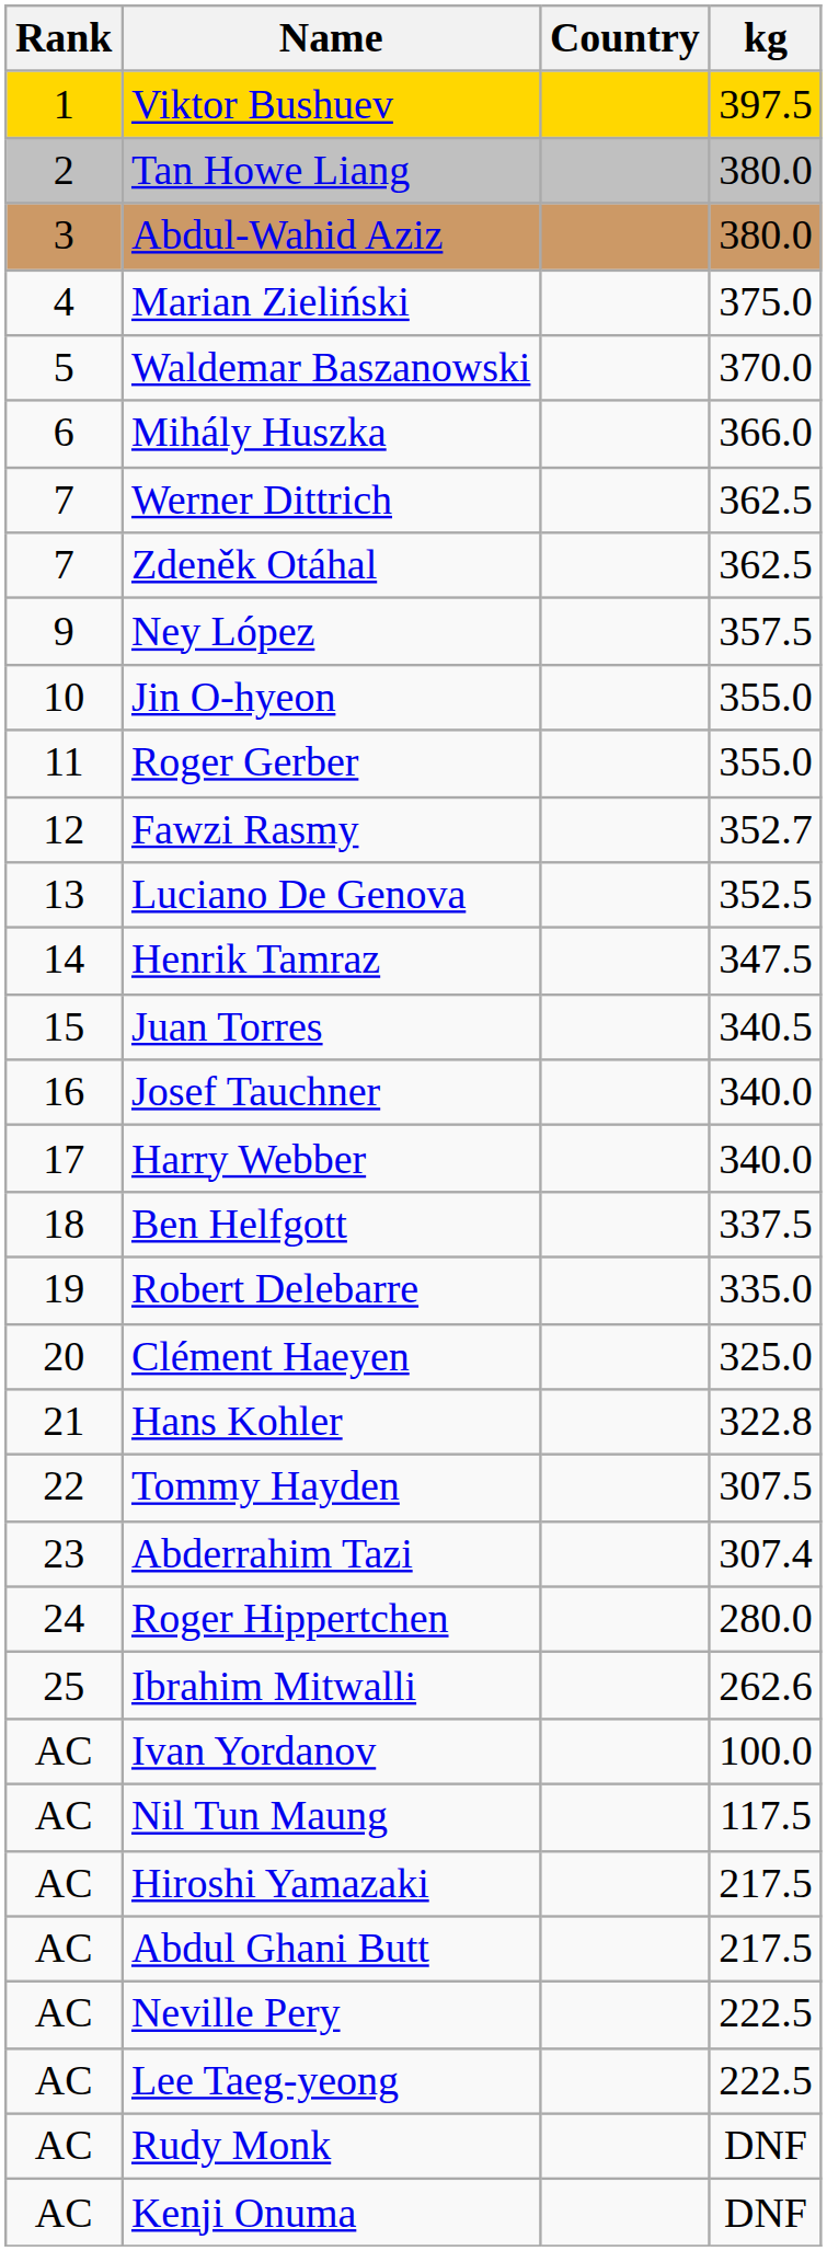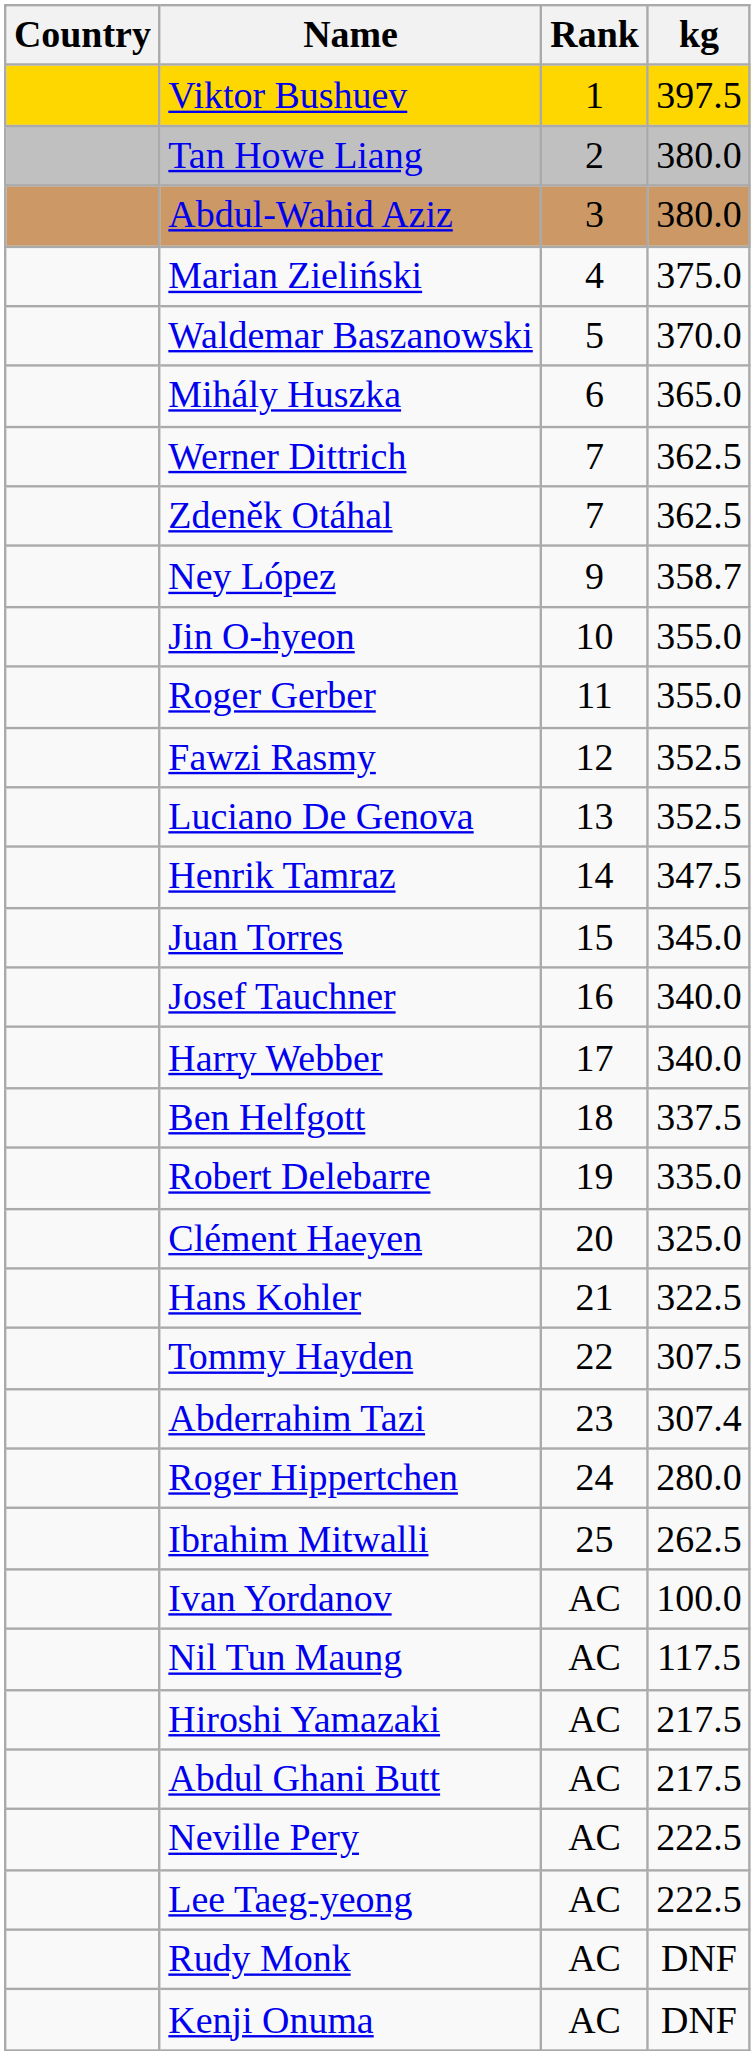 <table class="wikitable sortable" style="text-align:center">
 <tr>
+<th>Country</th>
+<th>Name</th>
 <th>Rank</th>
-<th>Name</th>
-<th>Country</th>
 <th>kg</th>
 </tr>
 <tr bgcolor=gold>
+<td align="left"></td>
+<td align="left"><a href='#'>Viktor Bushuev</a></td>
 <td>1</td>
-<td align="left"><a href='#'>Viktor Bushuev</a></td>
-<td align="left"></td>
 <td>397.5</td>
 </tr>
 <tr bgcolor=silver>
+<td align="left"></td>
+<td align="left"><a href='#'>Tan Howe Liang</a></td>
 <td>2</td>
-<td align="left"><a href='#'>Tan Howe Liang</a></td>
-<td align="left"></td>
 <td>380.0</td>
 </tr>
 <tr bgcolor=#CC9966>
+<td align="left"></td>
+<td align="left"><a href='#'>Abdul-Wahid Aziz</a></td>
 <td>3</td>
-<td align="left"><a href='#'>Abdul-Wahid Aziz</a></td>
-<td align="left"></td>
 <td>380.0</td>
 </tr>
 <tr>
+<td align="left"></td>
+<td align="left"><a href='#'>Marian Zieliński</a></td>
 <td>4</td>
-<td align="left"><a href='#'>Marian Zieliński</a></td>
-<td align="left"></td>
 <td>375.0</td>
 </tr>
 <tr>
+<td align="left"></td>
+<td align="left"><a href='#'>Waldemar Baszanowski</a></td>
 <td>5</td>
-<td align="left"><a href='#'>Waldemar Baszanowski</a></td>
-<td align="left"></td>
 <td>370.0</td>
 </tr>
 <tr>
+<td align="left"></td>
+<td align="left"><a href='#'>Mihály Huszka</a></td>
 <td>6</td>
-<td align="left"><a href='#'>Mihály Huszka</a></td>
-<td align="left"></td>
-<td>366.0</td>
+<td>365.0</td>
 </tr>
 <tr>
+<td align="left"></td>
+<td align="left"><a href='#'>Werner Dittrich</a></td>
 <td>7</td>
-<td align="left"><a href='#'>Werner Dittrich</a></td>
-<td align="left"></td>
 <td>362.5</td>
 </tr>
 <tr>
+<td align="left"></td>
+<td align="left"><a href='#'>Zdeněk Otáhal</a></td>
 <td>7</td>
-<td align="left"><a href='#'>Zdeněk Otáhal</a></td>
-<td align="left"></td>
 <td>362.5</td>
 </tr>
 <tr>
+<td align="left"></td>
+<td align="left"><a href='#'>Ney López</a></td>
 <td>9</td>
-<td align="left"><a href='#'>Ney López</a></td>
-<td align="left"></td>
-<td>357.5</td>
+<td>358.7</td>
 </tr>
 <tr>
+<td align="left"></td>
+<td align="left"><a href='#'>Jin O-hyeon</a></td>
 <td>10</td>
-<td align="left"><a href='#'>Jin O-hyeon</a></td>
-<td align="left"></td>
 <td>355.0</td>
 </tr>
 <tr>
+<td align="left"></td>
+<td align="left"><a href='#'>Roger Gerber</a></td>
 <td>11</td>
-<td align="left"><a href='#'>Roger Gerber</a></td>
-<td align="left"></td>
 <td>355.0</td>
 </tr>
 <tr>
+<td align="left"></td>
+<td align="left"><a href='#'>Fawzi Rasmy</a></td>
 <td>12</td>
-<td align="left"><a href='#'>Fawzi Rasmy</a></td>
-<td align="left"></td>
-<td>352.7</td>
-</tr>
-<tr>
-<td>13</td>
-<td align="left"><a href='#'>Luciano De Genova</a></td>
-<td align="left"></td>
 <td>352.5</td>
 </tr>
 <tr>
+<td align="left"></td>
+<td align="left"><a href='#'>Luciano De Genova</a></td>
+<td>13</td>
+<td>352.5</td>
+</tr>
+<tr>
+<td align="left"></td>
+<td align="left"><a href='#'>Henrik Tamraz</a></td>
 <td>14</td>
-<td align="left"><a href='#'>Henrik Tamraz</a></td>
-<td align="left"></td>
 <td>347.5</td>
 </tr>
 <tr>
+<td align="left"></td>
+<td align="left"><a href='#'>Juan Torres</a></td>
 <td>15</td>
-<td align="left"><a href='#'>Juan Torres</a></td>
-<td align="left"></td>
-<td>340.5</td>
+<td>345.0</td>
 </tr>
 <tr>
+<td align="left"></td>
+<td align="left"><a href='#'>Josef Tauchner</a></td>
 <td>16</td>
-<td align="left"><a href='#'>Josef Tauchner</a></td>
-<td align="left"></td>
 <td>340.0</td>
 </tr>
 <tr>
+<td align="left"></td>
+<td align="left"><a href='#'>Harry Webber</a></td>
 <td>17</td>
-<td align="left"><a href='#'>Harry Webber</a></td>
-<td align="left"></td>
 <td>340.0</td>
 </tr>
 <tr>
+<td align="left"></td>
+<td align="left"><a href='#'>Ben Helfgott</a></td>
 <td>18</td>
-<td align="left"><a href='#'>Ben Helfgott</a></td>
-<td align="left"></td>
 <td>337.5</td>
 </tr>
 <tr>
+<td align="left"></td>
+<td align="left"><a href='#'>Robert Delebarre</a></td>
 <td>19</td>
-<td align="left"><a href='#'>Robert Delebarre</a></td>
-<td align="left"></td>
 <td>335.0</td>
 </tr>
 <tr>
+<td align="left"></td>
+<td align="left"><a href='#'>Clément Haeyen</a></td>
 <td>20</td>
-<td align="left"><a href='#'>Clément Haeyen</a></td>
-<td align="left"></td>
 <td>325.0</td>
 </tr>
 <tr>
+<td align="left"></td>
+<td align="left"><a href='#'>Hans Kohler</a></td>
 <td>21</td>
-<td align="left"><a href='#'>Hans Kohler</a></td>
-<td align="left"></td>
-<td>322.8</td>
+<td>322.5</td>
 </tr>
 <tr>
+<td align="left"></td>
+<td align="left"><a href='#'>Tommy Hayden</a></td>
 <td>22</td>
-<td align="left"><a href='#'>Tommy Hayden</a></td>
-<td align="left"></td>
 <td>307.5</td>
 </tr>
 <tr>
+<td align="left"></td>
+<td align="left"><a href='#'>Abderrahim Tazi</a></td>
 <td>23</td>
-<td align="left"><a href='#'>Abderrahim Tazi</a></td>
-<td align="left"></td>
 <td>307.4</td>
 </tr>
 <tr>
+<td align="left"></td>
+<td align="left"><a href='#'>Roger Hippertchen</a></td>
 <td>24</td>
-<td align="left"><a href='#'>Roger Hippertchen</a></td>
-<td align="left"></td>
 <td>280.0</td>
 </tr>
 <tr>
+<td align="left"></td>
+<td align="left"><a href='#'>Ibrahim Mitwalli</a></td>
 <td>25</td>
-<td align="left"><a href='#'>Ibrahim Mitwalli</a></td>
-<td align="left"></td>
-<td>262.6</td>
+<td>262.5</td>
 </tr>
 <tr>
+<td align="left"></td>
+<td align="left"><a href='#'>Ivan Yordanov</a></td>
 <td>AC</td>
-<td align="left"><a href='#'>Ivan Yordanov</a></td>
-<td align="left"></td>
 <td>100.0</td>
 </tr>
 <tr>
+<td align="left"></td>
+<td align="left"><a href='#'>Nil Tun Maung</a></td>
 <td>AC</td>
-<td align="left"><a href='#'>Nil Tun Maung</a></td>
-<td align="left"></td>
 <td>117.5</td>
 </tr>
 <tr>
+<td align="left"></td>
+<td align="left"><a href='#'>Hiroshi Yamazaki</a></td>
 <td>AC</td>
-<td align="left"><a href='#'>Hiroshi Yamazaki</a></td>
-<td align="left"></td>
 <td>217.5</td>
 </tr>
 <tr>
+<td align="left"></td>
+<td align="left"><a href='#'>Abdul Ghani Butt</a></td>
 <td>AC</td>
-<td align="left"><a href='#'>Abdul Ghani Butt</a></td>
-<td align="left"></td>
 <td>217.5</td>
 </tr>
 <tr>
+<td align="left"></td>
+<td align="left"><a href='#'>Neville Pery</a></td>
 <td>AC</td>
-<td align="left"><a href='#'>Neville Pery</a></td>
-<td align="left"></td>
 <td>222.5</td>
 </tr>
 <tr>
+<td align="left"></td>
+<td align="left"><a href='#'>Lee Taeg-yeong</a></td>
 <td>AC</td>
-<td align="left"><a href='#'>Lee Taeg-yeong</a></td>
-<td align="left"></td>
 <td>222.5</td>
 </tr>
 <tr>
+<td align="left"></td>
+<td align="left"><a href='#'>Rudy Monk</a></td>
 <td>AC</td>
-<td align="left"><a href='#'>Rudy Monk</a></td>
-<td align="left"></td>
 <td>DNF</td>
 </tr>
 <tr>
+<td align="left"></td>
+<td align="left"><a href='#'>Kenji Onuma</a></td>
 <td>AC</td>
-<td align="left"><a href='#'>Kenji Onuma</a></td>
-<td align="left"></td>
 <td>DNF</td>
 </tr>
 </table>
